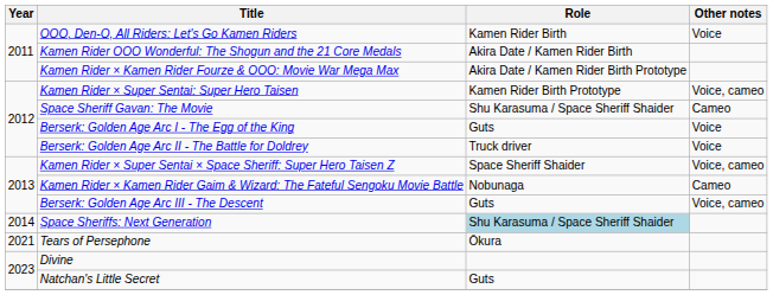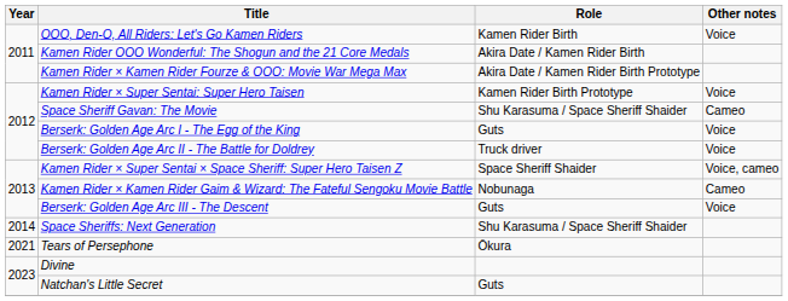 <table class="wikitable">
 <tr>
 <th>Year</th>
 <th>Title</th>
 <th>Role</th>
 <th>Other notes</th>
 </tr>
 <tr>
 <td rowspan="3">2011</td>
 <td><em><a href='#'>OOO, Den-O, All Riders: Let's Go Kamen Riders</a></em></td>
 <td>Kamen Rider Birth</td>
 <td>Voice</td>
 </tr>
 <tr>
 <td><em><a href='#'>Kamen Rider OOO Wonderful: The Shogun and the 21 Core Medals</a></em></td>
 <td>Akira Date / Kamen Rider Birth</td>
 <td></td>
 </tr>
 <tr>
 <td><em><a href='#'>Kamen Rider × Kamen Rider Fourze & OOO: Movie War Mega Max</a></em></td>
 <td>Akira Date / Kamen Rider Birth Prototype</td>
 <td></td>
 </tr>
 <tr>
 <td rowspan="4">2012</td>
 <td><em><a href='#'>Kamen Rider × Super Sentai: Super Hero Taisen</a></em></td>
 <td>Kamen Rider Birth Prototype</td>
-<td>Voice, cameo</td>
+<td>Voice</td>
 </tr>
 <tr>
 <td><em><a href='#'>Space Sheriff Gavan: The Movie</a></em></td>
 <td>Shu Karasuma / Space Sheriff Shaider</td>
 <td>Cameo</td>
 </tr>
 <tr>
 <td><em><a href='#'>Berserk: Golden Age Arc I - The Egg of the King</a></em></td>
 <td>Guts</td>
 <td>Voice</td>
 </tr>
 <tr>
 <td><em><a href='#'>Berserk: Golden Age Arc II - The Battle for Doldrey</a></em></td>
 <td>Truck driver</td>
 <td>Voice</td>
 </tr>
 <tr>
 <td rowspan="3">2013</td>
 <td><em><a href='#'>Kamen Rider × Super Sentai × Space Sheriff: Super Hero Taisen Z</a></em></td>
 <td>Space Sheriff Shaider</td>
 <td>Voice, cameo</td>
 </tr>
 <tr>
 <td><em><a href='#'>Kamen Rider × Kamen Rider Gaim & Wizard: The Fateful Sengoku Movie Battle</a></em></td>
 <td>Nobunaga</td>
 <td>Cameo</td>
 </tr>
 <tr>
 <td><em><a href='#'>Berserk: Golden Age Arc III - The Descent</a></em></td>
 <td>Guts</td>
-<td>Voice, cameo</td>
+<td>Voice</td>
 </tr>
 <tr>
 <td>2014</td>
 <td><em><a href='#'>Space Sheriffs: Next Generation</a></em></td>
-<td style="background: lightblue;">Shu Karasuma / Space Sheriff Shaider</td>
+<td>Shu Karasuma / Space Sheriff Shaider</td>
 <td></td>
 </tr>
 <tr>
 <td>2021</td>
 <td><em>Tears of Persephone</em></td>
 <td>Ōkura</td>
 <td></td>
 </tr>
 <tr>
 <td rowspan=2>2023</td>
 <td><em>Divine</em></td>
 <td></td>
 <td></td>
 </tr>
 <tr>
 <td><em>Natchan's Little Secret</em></td>
 <td>Guts</td>
 <td></td>
 </tr>
 <tr>
 </tr>
 </table>
